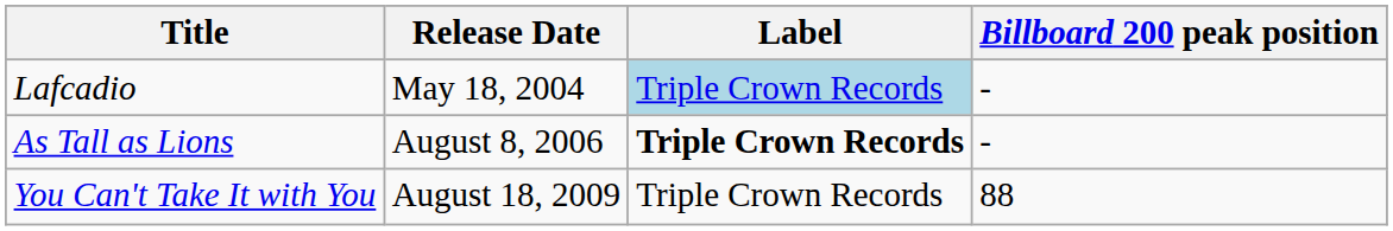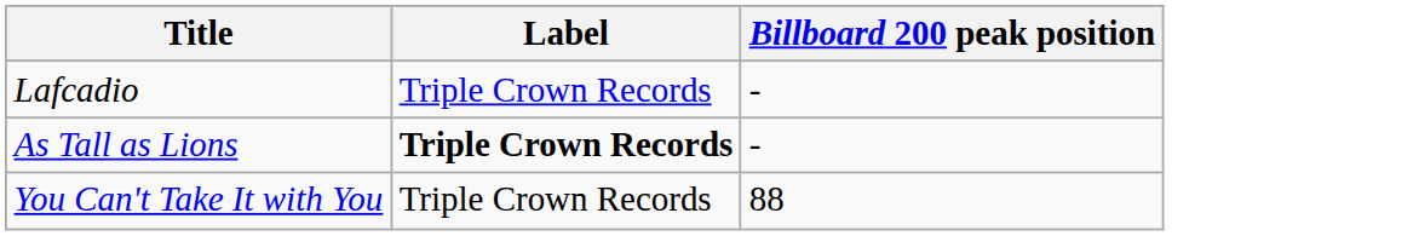 <table class="wikitable">
 <tr>
 <th>Title</th>
-<th>Release Date</th>
 <th>Label</th>
 <th><a href='#'><em>Billboard</em> 200</a> peak position</th>
 </tr>
 <tr>
 <td><em>Lafcadio</em></td>
-<td>May 18, 2004</td>
-<td style="background: lightblue;"><a href='#'>Triple Crown Records</a></td>
+<td><a href='#'>Triple Crown Records</a></td>
 <td>-</td>
 </tr>
 <tr>
 <td><em><a href='#'>As Tall as Lions</a></em></td>
-<td>August 8, 2006</td>
 <td><strong>Triple Crown Records</strong></td>
 <td>-</td>
 </tr>
 <tr>
 <td><em><a href='#'>You Can't Take It with You</a></em></td>
-<td>August 18, 2009</td>
 <td>Triple Crown Records</td>
 <td>88</td>
 </tr>
 </table>
